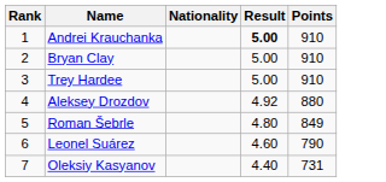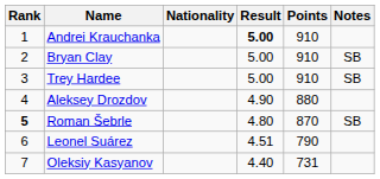 <table class="wikitable sortable" style="text-align:center">
 <tr>
 <th>Rank</th>
 <th>Name</th>
 <th>Nationality</th>
 <th>Result</th>
 <th>Points</th>
+<th>Notes</th>
 </tr>
 <tr>
 <td>1</td>
 <td align=left><a href='#'>Andrei Krauchanka</a></td>
 <td align=left></td>
 <td><strong>5.00</strong></td>
 <td>910</td>
+<td></td>
 </tr>
 <tr>
 <td>2</td>
 <td align=left><a href='#'>Bryan Clay</a></td>
 <td align=left></td>
 <td>5.00</td>
 <td>910</td>
+<td>SB</td>
 </tr>
 <tr>
 <td>3</td>
 <td align=left><a href='#'>Trey Hardee</a></td>
 <td align=left></td>
 <td>5.00</td>
 <td>910</td>
+<td>SB</td>
 </tr>
 <tr>
 <td>4</td>
 <td align=left><a href='#'>Aleksey Drozdov</a></td>
 <td align=left></td>
-<td>4.92</td>
+<td>4.90</td>
 <td>880</td>
+<td></td>
 </tr>
 <tr>
-<td>5</td>
+<td><strong>5</strong></td>
 <td align=left><a href='#'>Roman Šebrle</a></td>
 <td align=left></td>
 <td>4.80</td>
-<td>849</td>
+<td>870</td>
+<td>SB</td>
 </tr>
 <tr>
 <td>6</td>
 <td align=left><a href='#'>Leonel Suárez</a></td>
 <td align=left></td>
-<td>4.60</td>
+<td>4.51</td>
 <td>790</td>
+<td></td>
 </tr>
 <tr>
 <td>7</td>
 <td align=left><a href='#'>Oleksiy Kasyanov</a></td>
 <td align=left></td>
 <td>4.40</td>
 <td>731</td>
+<td></td>
 </tr>
 </table>
